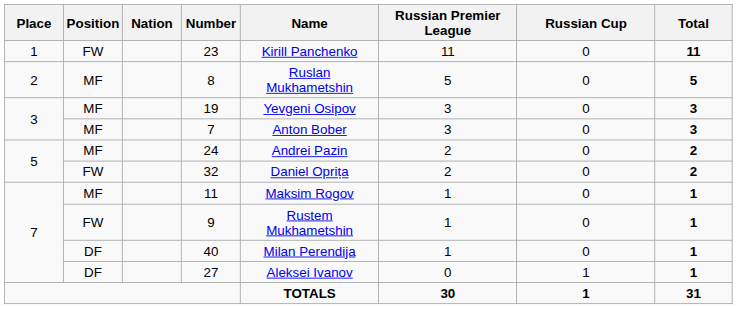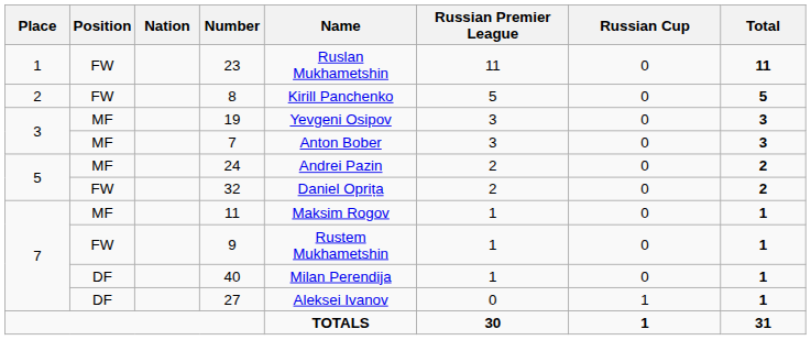 <table class="wikitable" style="font-size: 95%; text-align: center;">
 <tr>
 <th width=60>Place</th>
 <th width=60>Position</th>
 <th width=60>Nation</th>
 <th width=60>Number</th>
 <th width=150>Name</th>
 <th width=150>Russian Premier League</th>
 <th width=150>Russian Cup</th>
 <th width=80>Total</th>
 </tr>
 <tr>
 <td>1</td>
 <td>FW</td>
 <td></td>
 <td>23</td>
-<td><a href='#'>Kirill Panchenko</a></td>
+<td><a href='#'>Ruslan Mukhametshin</a></td>
 <td>11</td>
 <td>0</td>
 <td><strong>11</strong></td>
 </tr>
 <tr>
 <td>2</td>
-<td>MF</td>
+<td>FW</td>
 <td></td>
 <td>8</td>
-<td><a href='#'>Ruslan Mukhametshin</a></td>
+<td><a href='#'>Kirill Panchenko</a></td>
 <td>5</td>
 <td>0</td>
 <td><strong>5</strong></td>
 </tr>
 <tr>
 <td rowspan="2">3</td>
 <td>MF</td>
 <td></td>
 <td>19</td>
 <td><a href='#'>Yevgeni Osipov</a></td>
 <td>3</td>
 <td>0</td>
 <td><strong>3</strong></td>
 </tr>
 <tr>
 <td>MF</td>
 <td></td>
 <td>7</td>
 <td><a href='#'>Anton Bober</a></td>
 <td>3</td>
 <td>0</td>
 <td><strong>3</strong></td>
 </tr>
 <tr>
 <td rowspan="2">5</td>
 <td>MF</td>
 <td></td>
 <td>24</td>
 <td><a href='#'>Andrei Pazin</a></td>
 <td>2</td>
 <td>0</td>
 <td><strong>2</strong></td>
 </tr>
 <tr>
 <td>FW</td>
 <td></td>
 <td>32</td>
 <td><a href='#'>Daniel Oprița</a></td>
 <td>2</td>
 <td>0</td>
 <td><strong>2</strong></td>
 </tr>
 <tr>
 <td rowspan="4">7</td>
 <td>MF</td>
 <td></td>
 <td>11</td>
 <td><a href='#'>Maksim Rogov</a></td>
 <td>1</td>
 <td>0</td>
 <td><strong>1</strong></td>
 </tr>
 <tr>
 <td>FW</td>
 <td></td>
 <td>9</td>
 <td><a href='#'>Rustem Mukhametshin</a></td>
 <td>1</td>
 <td>0</td>
 <td><strong>1</strong></td>
 </tr>
 <tr>
 <td>DF</td>
 <td></td>
 <td>40</td>
 <td><a href='#'>Milan Perendija</a></td>
 <td>1</td>
 <td>0</td>
 <td><strong>1</strong></td>
 </tr>
 <tr>
 <td>DF</td>
 <td></td>
 <td>27</td>
 <td><a href='#'>Aleksei Ivanov</a></td>
 <td>0</td>
 <td>1</td>
 <td><strong>1</strong></td>
 </tr>
 <tr>
 <td colspan="4"></td>
 <td><strong>TOTALS</strong></td>
 <td><strong>30</strong></td>
 <td><strong>1</strong></td>
 <td><strong>31</strong></td>
 </tr>
 </table>
